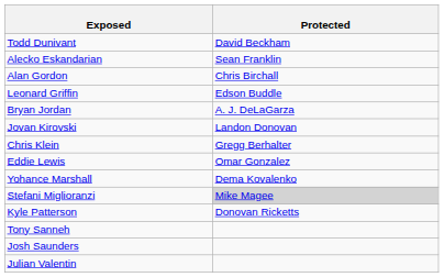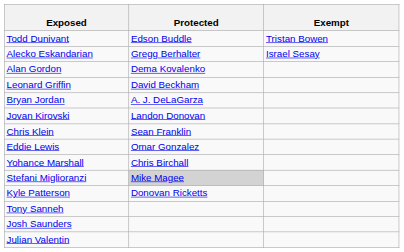 <table class="wikitable">
 <tr>
 <th style="width:23%"><br>Exposed</th>
 <th style="width:25%"><br>Protected</th>
+<th style="width:25%"><br>Exempt</th>
 </tr>
 <tr>
 <td><a href='#'>Todd Dunivant</a></td>
-<td><a href='#'>David Beckham</a></td>
+<td><a href='#'>Edson Buddle</a></td>
+<td><a href='#'>Tristan Bowen</a></td>
 </tr>
 <tr>
 <td><a href='#'>Alecko Eskandarian</a></td>
-<td><a href='#'>Sean Franklin</a></td>
+<td><a href='#'>Gregg Berhalter</a></td>
+<td><a href='#'>Israel Sesay</a></td>
 </tr>
 <tr>
 <td><a href='#'>Alan Gordon</a></td>
-<td><a href='#'>Chris Birchall</a></td>
+<td><a href='#'>Dema Kovalenko</a></td>
+<td></td>
 </tr>
 <tr>
 <td><a href='#'>Leonard Griffin</a></td>
-<td><a href='#'>Edson Buddle</a></td>
+<td><a href='#'>David Beckham</a></td>
+<td></td>
 </tr>
 <tr>
 <td><a href='#'>Bryan Jordan</a></td>
 <td><a href='#'>A. J. DeLaGarza</a></td>
+<td></td>
 </tr>
 <tr>
 <td><a href='#'>Jovan Kirovski</a></td>
 <td><a href='#'>Landon Donovan</a></td>
+<td></td>
 </tr>
 <tr>
 <td><a href='#'>Chris Klein</a></td>
-<td><a href='#'>Gregg Berhalter</a></td>
+<td><a href='#'>Sean Franklin</a></td>
+<td></td>
 </tr>
 <tr>
 <td><a href='#'>Eddie Lewis</a></td>
 <td><a href='#'>Omar Gonzalez</a></td>
+<td></td>
 </tr>
 <tr>
 <td><a href='#'>Yohance Marshall</a></td>
-<td><a href='#'>Dema Kovalenko</a></td>
+<td><a href='#'>Chris Birchall</a></td>
+<td></td>
 </tr>
 <tr>
 <td><a href='#'>Stefani Miglioranzi</a></td>
 <td style="background: lightgrey;"><a href='#'>Mike Magee</a></td>
+<td></td>
 </tr>
 <tr>
 <td><a href='#'>Kyle Patterson</a></td>
 <td><a href='#'>Donovan Ricketts</a></td>
+<td></td>
 </tr>
 <tr>
 <td><a href='#'>Tony Sanneh</a></td>
+<td></td>
 <td></td>
 </tr>
 <tr>
 <td><a href='#'>Josh Saunders</a></td>
 <td></td>
+<td></td>
 </tr>
 <tr>
 <td><a href='#'>Julian Valentin</a></td>
 <td></td>
+<td></td>
 </tr>
 </table>
